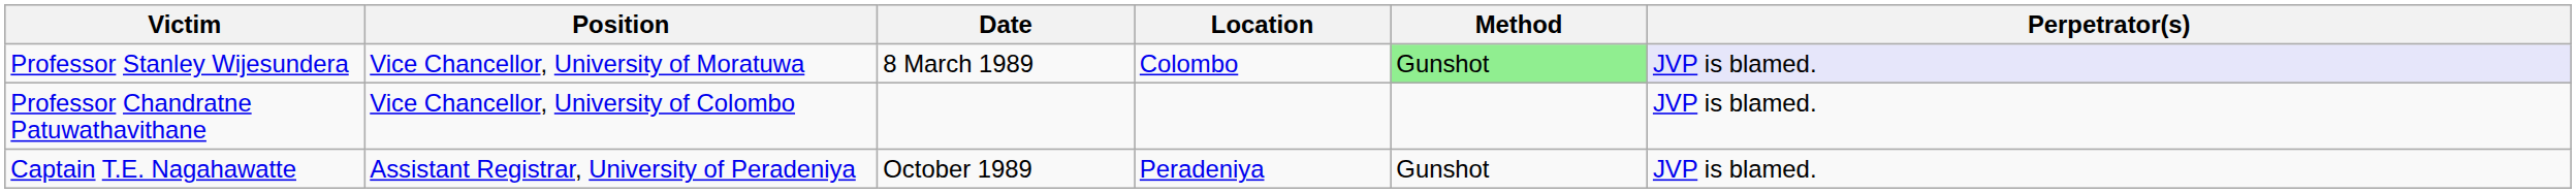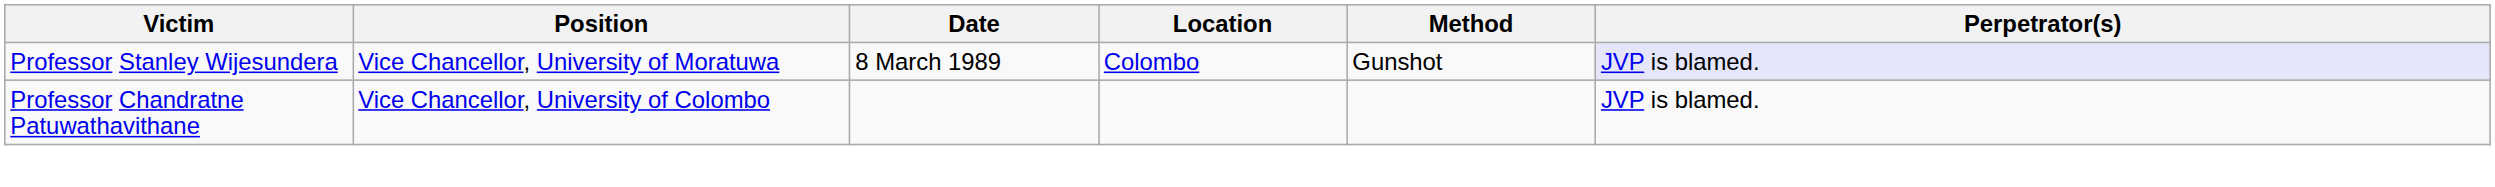 <table class="wikitable" style="font-size:95%;width:100%;">
 <tr>
 <th width="14%">Victim</th>
 <th width="20%">Position</th>
 <th width="10%">Date</th>
 <th width="10%">Location</th>
 <th width="10%">Method</th>
 <th width="36%">Perpetrator(s)</th>
 </tr>
 <tr valign=top>
 <td><a href='#'>Professor</a> <a href='#'>Stanley Wijesundera</a></td>
 <td><a href='#'>Vice Chancellor</a>, <a href='#'>University of Moratuwa</a></td>
 <td>8 March 1989</td>
 <td><a href='#'>Colombo</a></td>
-<td style="background: lightgreen;">Gunshot</td>
+<td>Gunshot</td>
 <td style="background: lavender;"><a href='#'>JVP</a> is blamed.</td>
 </tr>
 <tr valign=top>
 <td><a href='#'>Professor</a> <a href='#'>Chandratne Patuwathavithane</a></td>
 <td><a href='#'>Vice Chancellor</a>, <a href='#'>University of Colombo</a></td>
 <td></td>
 <td></td>
 <td></td>
 <td><a href='#'>JVP</a> is blamed.</td>
 </tr>
-<tr valign=top>
-<td><a href='#'>Captain</a> <a href='#'>T.E. Nagahawatte</a></td>
-<td><a href='#'>Assistant Registrar</a>, <a href='#'>University of Peradeniya</a></td>
-<td>October 1989</td>
-<td><a href='#'>Peradeniya</a></td>
-<td>Gunshot</td>
-<td><a href='#'>JVP</a> is blamed.</td>
-</tr>
 </table>
